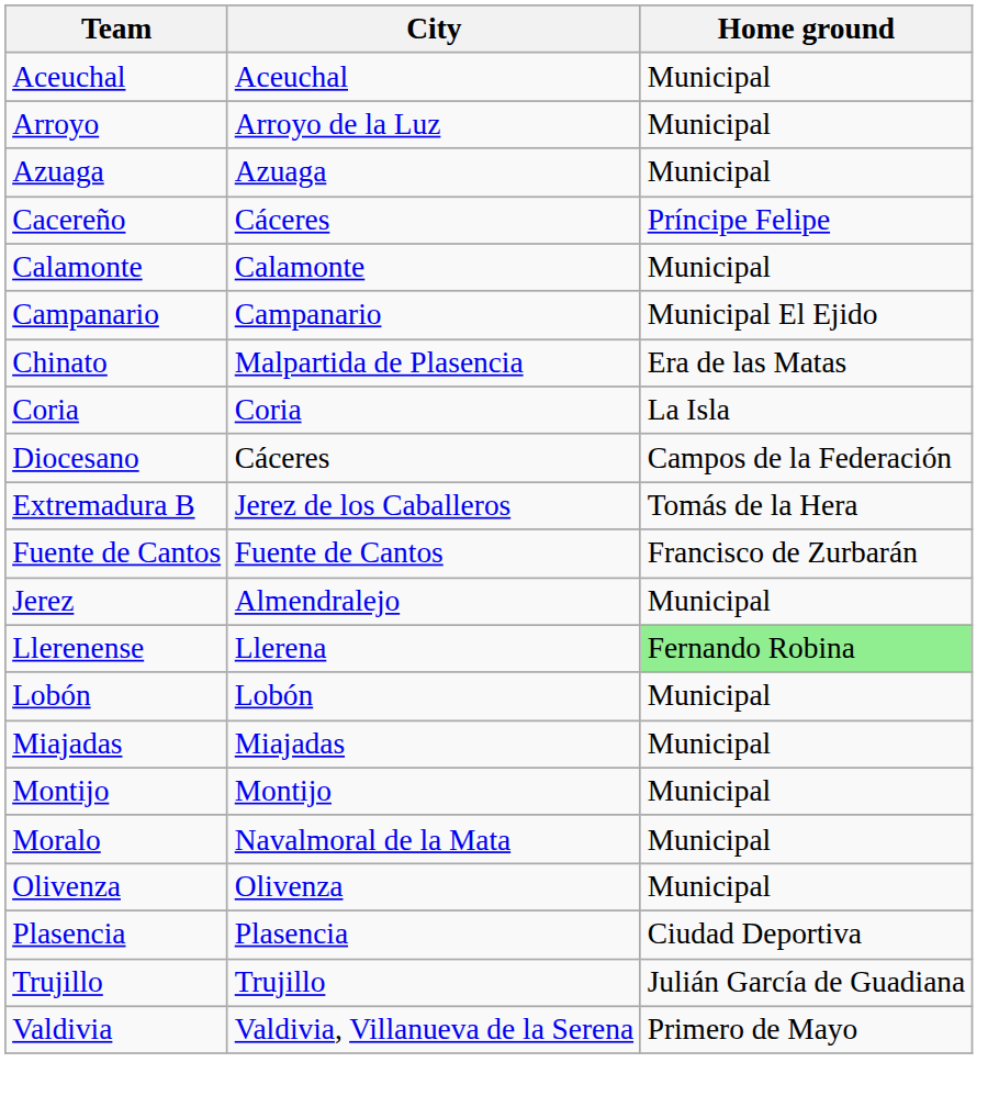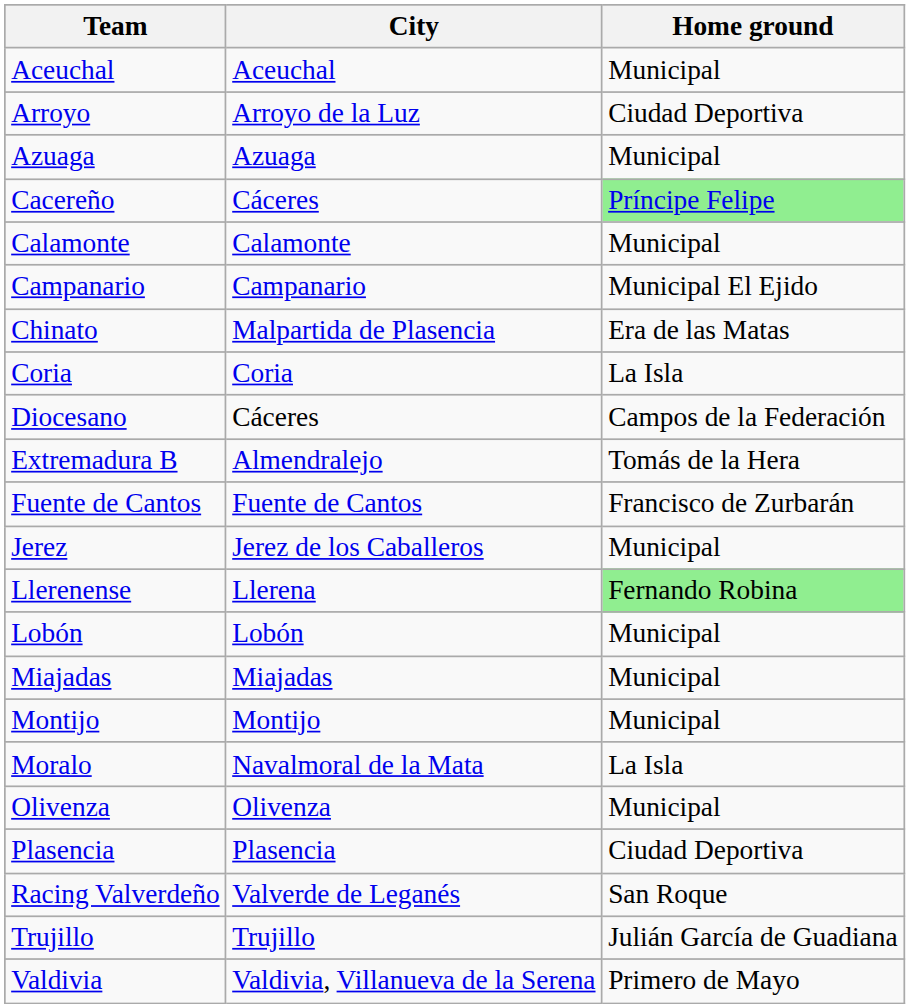 <table class="wikitable sortable">
 <tr>
 <th>Team</th>
 <th>City</th>
 <th>Home ground</th>
 </tr>
 <tr>
 <td><a href='#'>Aceuchal</a></td>
 <td><a href='#'>Aceuchal</a></td>
 <td>Municipal</td>
 </tr>
 <tr>
 <td><a href='#'>Arroyo</a></td>
 <td><a href='#'>Arroyo de la Luz</a></td>
-<td>Municipal</td>
+<td>Ciudad Deportiva</td>
 </tr>
 <tr>
 <td><a href='#'>Azuaga</a></td>
 <td><a href='#'>Azuaga</a></td>
 <td>Municipal</td>
 </tr>
 <tr>
 <td><a href='#'>Cacereño</a></td>
 <td><a href='#'>Cáceres</a></td>
-<td><a href='#'>Príncipe Felipe</a></td>
+<td style="background: lightgreen;"><a href='#'>Príncipe Felipe</a></td>
 </tr>
 <tr>
 <td><a href='#'>Calamonte</a></td>
 <td><a href='#'>Calamonte</a></td>
 <td>Municipal</td>
 </tr>
 <tr>
 <td><a href='#'>Campanario</a></td>
 <td><a href='#'>Campanario</a></td>
 <td>Municipal El Ejido</td>
 </tr>
 <tr>
 <td><a href='#'>Chinato</a></td>
 <td><a href='#'>Malpartida de Plasencia</a></td>
 <td>Era de las Matas</td>
 </tr>
 <tr>
 <td><a href='#'>Coria</a></td>
 <td><a href='#'>Coria</a></td>
 <td>La Isla</td>
 </tr>
 <tr>
 <td><a href='#'>Diocesano</a></td>
 <td>Cáceres</td>
 <td>Campos de la Federación</td>
 </tr>
 <tr>
 <td><a href='#'>Extremadura B</a></td>
-<td><a href='#'>Jerez de los Caballeros</a></td>
+<td><a href='#'>Almendralejo</a></td>
 <td>Tomás de la Hera</td>
 </tr>
 <tr>
 <td><a href='#'>Fuente de Cantos</a></td>
 <td><a href='#'>Fuente de Cantos</a></td>
 <td>Francisco de Zurbarán</td>
 </tr>
 <tr>
 <td><a href='#'>Jerez</a></td>
-<td><a href='#'>Almendralejo</a></td>
+<td><a href='#'>Jerez de los Caballeros</a></td>
 <td>Municipal</td>
 </tr>
 <tr>
 <td><a href='#'>Llerenense</a></td>
 <td><a href='#'>Llerena</a></td>
 <td style="background: lightgreen;">Fernando Robina</td>
 </tr>
 <tr>
 <td><a href='#'>Lobón</a></td>
 <td><a href='#'>Lobón</a></td>
 <td>Municipal</td>
 </tr>
 <tr>
 <td><a href='#'>Miajadas</a></td>
 <td><a href='#'>Miajadas</a></td>
 <td>Municipal</td>
 </tr>
 <tr>
 <td><a href='#'>Montijo</a></td>
 <td><a href='#'>Montijo</a></td>
 <td>Municipal</td>
 </tr>
 <tr>
 <td><a href='#'>Moralo</a></td>
 <td><a href='#'>Navalmoral de la Mata</a></td>
-<td>Municipal</td>
+<td>La Isla</td>
 </tr>
 <tr>
 <td><a href='#'>Olivenza</a></td>
 <td><a href='#'>Olivenza</a></td>
 <td>Municipal</td>
 </tr>
 <tr>
 <td><a href='#'>Plasencia</a></td>
 <td><a href='#'>Plasencia</a></td>
 <td>Ciudad Deportiva</td>
 </tr>
 <tr>
+<td><a href='#'>Racing Valverdeño</a></td>
+<td><a href='#'>Valverde de Leganés</a></td>
+<td>San Roque</td>
+</tr>
+<tr>
 <td><a href='#'>Trujillo</a></td>
 <td><a href='#'>Trujillo</a></td>
 <td>Julián García de Guadiana</td>
 </tr>
 <tr>
 <td><a href='#'>Valdivia</a></td>
 <td><a href='#'>Valdivia</a>, <a href='#'>Villanueva de la Serena</a></td>
 <td>Primero de Mayo</td>
 </tr>
 </table>
